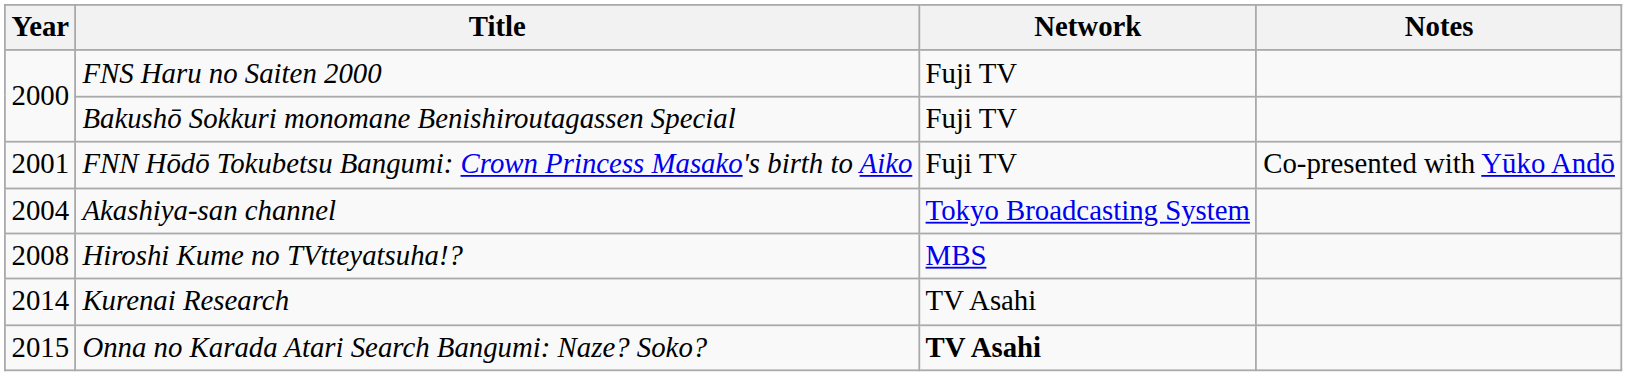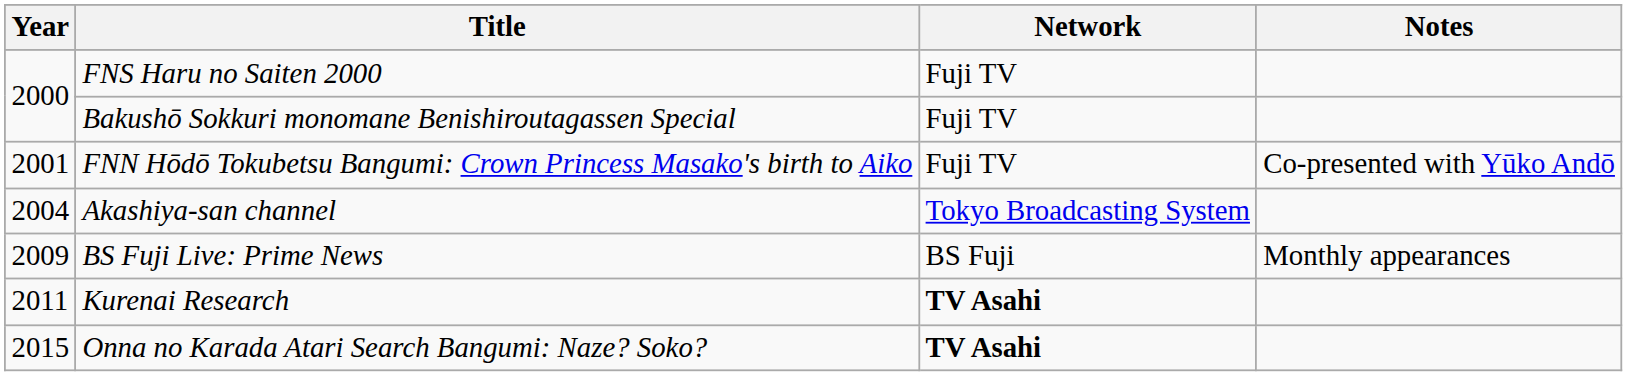 <table class="wikitable">
 <tr>
 <th>Year</th>
 <th>Title</th>
 <th>Network</th>
 <th>Notes</th>
 </tr>
 <tr>
 <td rowspan="2">2000</td>
 <td><em>FNS Haru no Saiten 2000</em></td>
 <td>Fuji TV</td>
 <td></td>
 </tr>
 <tr>
 <td><em>Bakushō Sokkuri monomane Benishiroutagassen Special</em></td>
 <td>Fuji TV</td>
 <td></td>
 </tr>
 <tr>
 <td>2001</td>
 <td><em>FNN Hōdō Tokubetsu Bangumi: <a href='#'>Crown Princess Masako</a>'s birth to <a href='#'>Aiko</a></em></td>
 <td>Fuji TV</td>
 <td>Co-presented with <a href='#'>Yūko Andō</a></td>
 </tr>
 <tr>
 <td>2004</td>
 <td><em>Akashiya-san channel</em></td>
 <td><a href='#'>Tokyo Broadcasting System</a></td>
 <td></td>
 </tr>
 <tr>
-<td>2008</td>
-<td><em>Hiroshi Kume no TVtteyatsuha!?</em></td>
-<td><a href='#'>MBS</a></td>
-<td></td>
+<td>2009</td>
+<td><em>BS Fuji Live: Prime News</em></td>
+<td>BS Fuji</td>
+<td>Monthly appearances</td>
 </tr>
 <tr>
-<td>2014</td>
+<td>2011</td>
 <td><em>Kurenai Research</em></td>
-<td>TV Asahi</td>
+<td><strong>TV Asahi</strong></td>
 <td></td>
 </tr>
 <tr>
 <td>2015</td>
 <td><em>Onna no Karada Atari Search Bangumi: Naze? Soko?</em></td>
 <td><strong>TV Asahi</strong></td>
 <td></td>
 </tr>
 </table>
